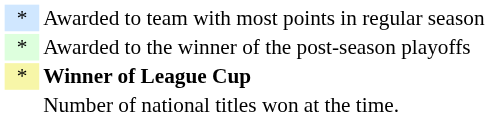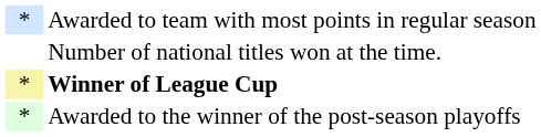 <table class=Wikitable>
 <tr>
 <td bgcolor="#D0E7FF">  *  </td>
 <td>Awarded to team with most points in regular season</td>
 </tr>
 <tr>
-<td bgcolor="#DDFFDD">  *  </td>
-<td>Awarded to the winner of the post-season playoffs</td>
+<td></td>
+<td>Number of national titles won at the time.</td>
 </tr>
 <tr>
 <td bgcolor="#F7F6A8">  *  </td>
 <td><strong>Winner of League Cup</strong></td>
 </tr>
 <tr>
-<td></td>
-<td>Number of national titles won at the time.</td>
+<td bgcolor="#DDFFDD">  *  </td>
+<td>Awarded to the winner of the post-season playoffs</td>
 </tr>
 </table>
